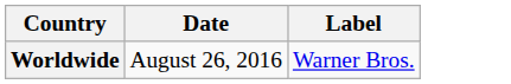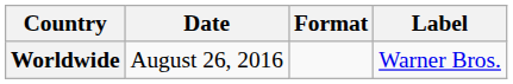 <table class="wikitable plainrowheaders">
 <tr>
 <th>Country</th>
 <th>Date</th>
+<th>Format</th>
 <th>Label</th>
 </tr>
 <tr>
 <th scope="row">Worldwide</th>
 <td>August 26, 2016</td>
+<td></td>
 <td><a href='#'>Warner Bros.</a></td>
 </tr>
 </table>
